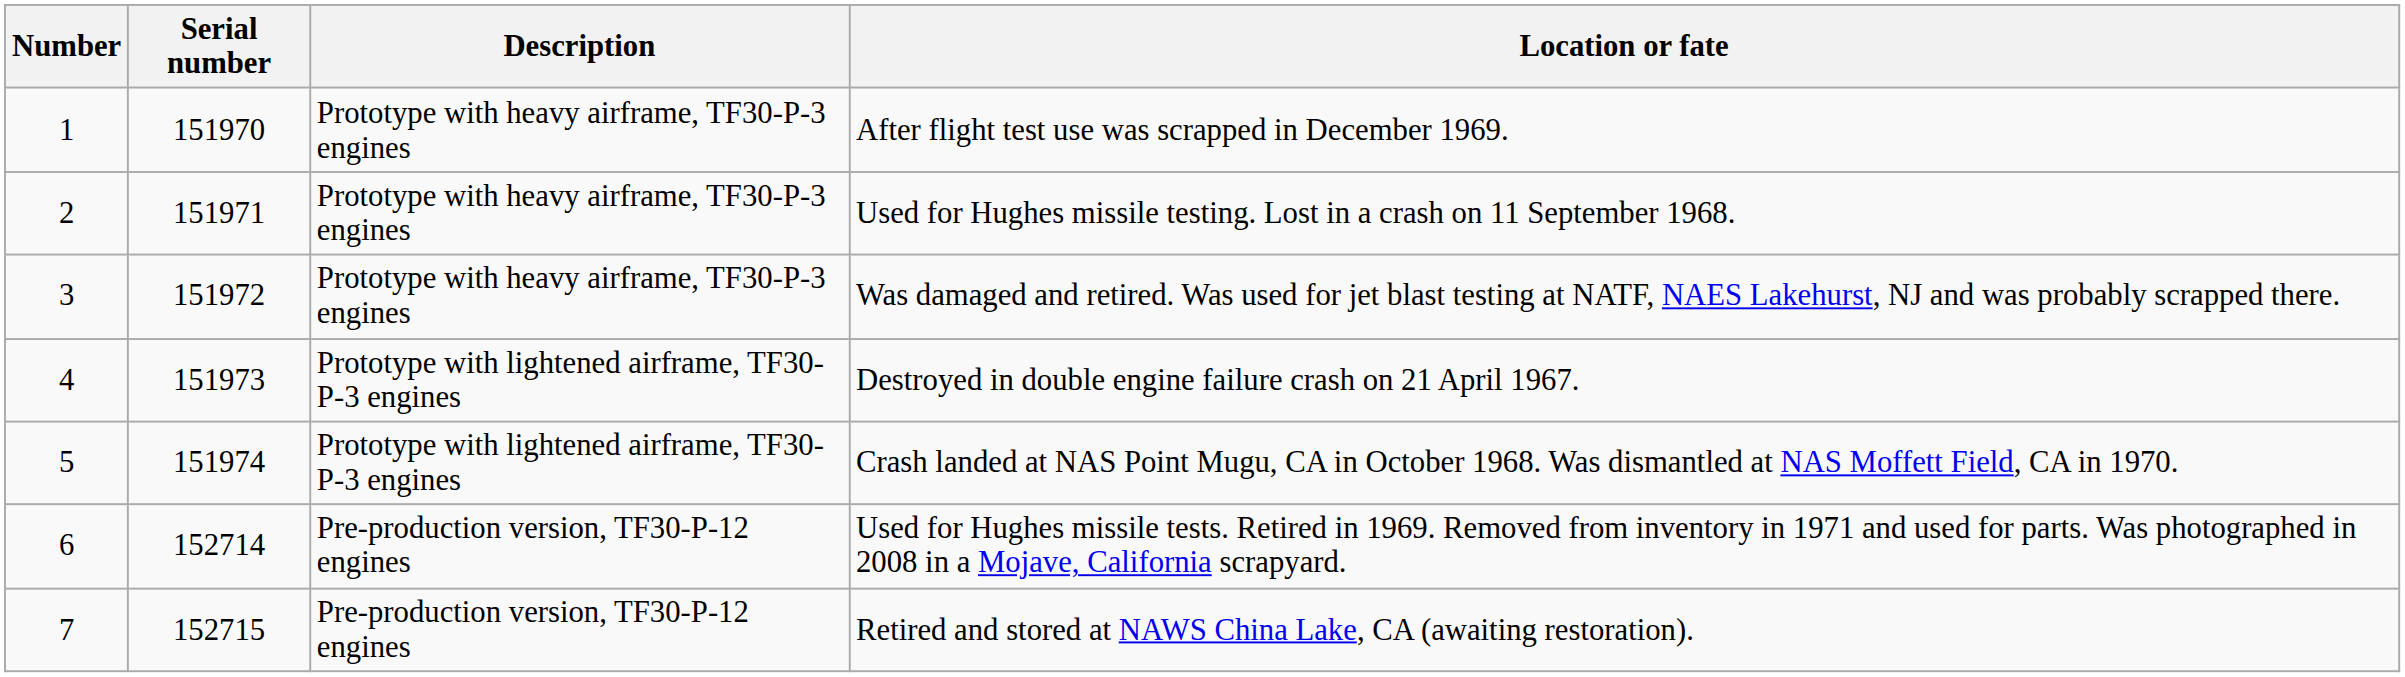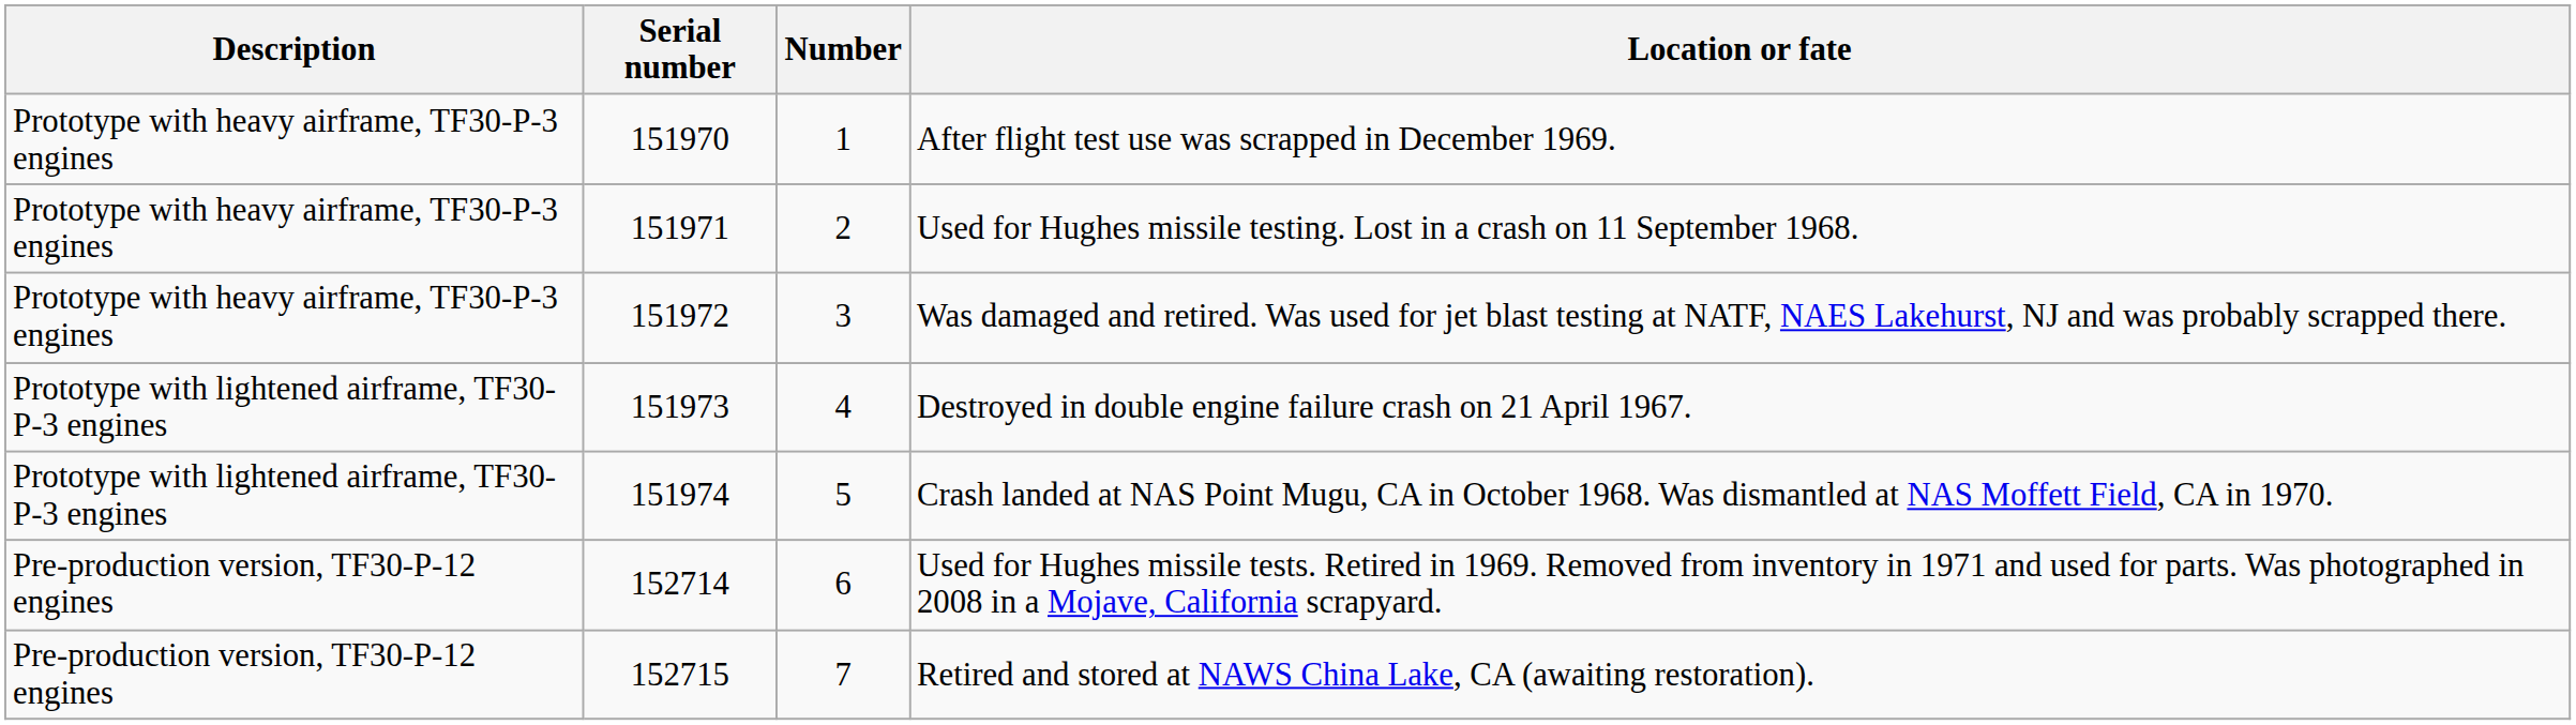 <table class="wikitable" style="text-align:center;">
 <tr>
+<th>Description</th>
+<th>Serial number</th>
 <th>Number</th>
-<th>Serial number</th>
-<th>Description</th>
 <th>Location or fate</th>
 </tr>
 <tr>
+<td style="text-align:left;">Prototype with heavy airframe, TF30-P-3 engines</td>
+<td>151970</td>
 <td>1</td>
-<td>151970</td>
-<td style="text-align:left;">Prototype with heavy airframe, TF30-P-3 engines</td>
 <td style="text-align:left;">After flight test use was scrapped in December 1969.</td>
 </tr>
 <tr>
+<td style="text-align:left;">Prototype with heavy airframe, TF30-P-3 engines</td>
+<td>151971</td>
 <td>2</td>
-<td>151971</td>
-<td style="text-align:left;">Prototype with heavy airframe, TF30-P-3 engines</td>
 <td style="text-align:left;">Used for Hughes missile testing. Lost in a crash on 11 September 1968.</td>
 </tr>
 <tr>
+<td style="text-align:left;">Prototype with heavy airframe, TF30-P-3 engines</td>
+<td>151972</td>
 <td>3</td>
-<td>151972</td>
-<td style="text-align:left;">Prototype with heavy airframe, TF30-P-3 engines</td>
 <td style="text-align:left;">Was damaged and retired. Was used for jet blast testing at NATF, <a href='#'>NAES Lakehurst</a>, NJ and was probably scrapped there.</td>
 </tr>
 <tr>
+<td style="text-align:left;">Prototype with lightened airframe, TF30-P-3 engines</td>
+<td>151973</td>
 <td>4</td>
-<td>151973</td>
-<td style="text-align:left;">Prototype with lightened airframe, TF30-P-3 engines</td>
 <td style="text-align:left;">Destroyed in double engine failure crash on 21 April 1967.</td>
 </tr>
 <tr>
+<td style="text-align:left;">Prototype with lightened airframe, TF30-P-3 engines</td>
+<td>151974</td>
 <td>5</td>
-<td>151974</td>
-<td style="text-align:left;">Prototype with lightened airframe, TF30-P-3 engines</td>
 <td style="text-align:left;">Crash landed at NAS Point Mugu, CA in October 1968. Was dismantled at <a href='#'>NAS Moffett Field</a>, CA in 1970.</td>
 </tr>
 <tr>
+<td style="text-align:left;">Pre-production version, TF30-P-12 engines</td>
+<td>152714</td>
 <td>6</td>
-<td>152714</td>
-<td style="text-align:left;">Pre-production version, TF30-P-12 engines</td>
 <td style="text-align:left;">Used for Hughes missile tests. Retired in 1969. Removed from inventory in 1971 and used for parts. Was photographed in 2008 in a <a href='#'>Mojave, California</a> scrapyard.</td>
 </tr>
 <tr>
+<td style="text-align:left;">Pre-production version, TF30-P-12 engines</td>
+<td>152715</td>
 <td>7</td>
-<td>152715</td>
-<td style="text-align:left;">Pre-production version, TF30-P-12 engines</td>
 <td style="text-align:left;">Retired and stored at <a href='#'>NAWS China Lake</a>, CA (awaiting restoration).</td>
 </tr>
 </table>
